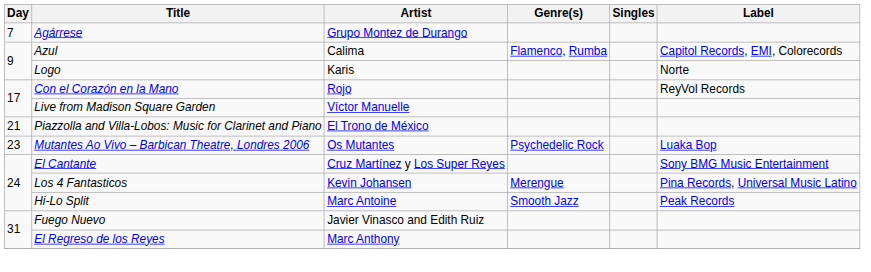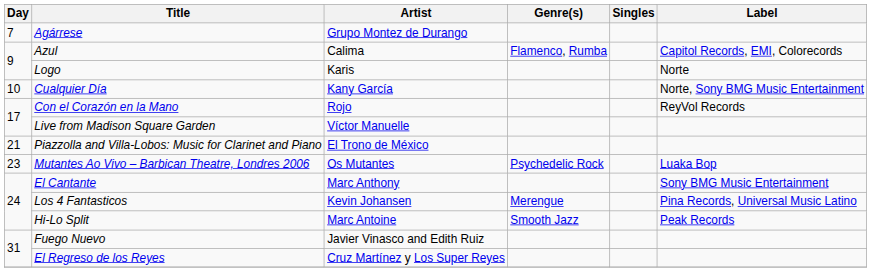 <table class="wikitable sortable" style="text-align: left;">
 <tr>
 <th>Day</th>
 <th>Title</th>
 <th>Artist</th>
 <th>Genre(s)</th>
 <th>Singles</th>
 <th>Label</th>
 </tr>
 <tr>
 <td>7</td>
 <td><em><a href='#'>Agárrese</a></em></td>
 <td><a href='#'>Grupo Montez de Durango</a></td>
 <td></td>
 <td></td>
 <td></td>
 </tr>
 <tr>
 <td rowspan="2">9</td>
 <td><em>Azul</em></td>
 <td>Calima</td>
 <td><a href='#'>Flamenco</a>, <a href='#'>Rumba</a></td>
 <td></td>
 <td><a href='#'>Capitol Records</a>, <a href='#'>EMI</a>, Colorecords</td>
 </tr>
 <tr>
 <td><em>Logo</em></td>
 <td>Karis</td>
 <td></td>
 <td></td>
 <td>Norte</td>
+</tr>
+<tr>
+<td>10</td>
+<td><em><a href='#'>Cualquier Día</a></em></td>
+<td><a href='#'>Kany García</a></td>
+<td></td>
+<td></td>
+<td>Norte, <a href='#'>Sony BMG Music Entertainment</a></td>
 </tr>
 <tr>
 <td rowspan="2">17</td>
 <td><em><a href='#'>Con el Corazón en la Mano</a></em></td>
 <td><a href='#'>Rojo</a></td>
 <td></td>
 <td></td>
 <td>ReyVol Records</td>
 </tr>
 <tr>
 <td><em>Live from Madison Square Garden</em></td>
 <td><a href='#'>Víctor Manuelle</a></td>
 <td></td>
 <td></td>
 <td></td>
 </tr>
 <tr>
 <td>21</td>
 <td><em>Piazzolla and Villa-Lobos: Music for Clarinet and Piano</em></td>
 <td><a href='#'>El Trono de México</a></td>
 <td></td>
 <td></td>
 <td></td>
 </tr>
 <tr>
 <td>23</td>
 <td><em><a href='#'>Mutantes Ao Vivo – Barbican Theatre, Londres 2006</a></em></td>
 <td><a href='#'>Os Mutantes</a></td>
 <td><a href='#'>Psychedelic Rock</a></td>
 <td></td>
 <td><a href='#'>Luaka Bop</a></td>
 </tr>
 <tr>
 <td rowspan="3">24</td>
 <td><em><a href='#'>El Cantante</a></em></td>
-<td><a href='#'>Cruz Martínez</a> y <a href='#'>Los Super Reyes</a></td>
+<td><a href='#'>Marc Anthony</a></td>
 <td></td>
 <td></td>
 <td><a href='#'>Sony BMG Music Entertainment</a></td>
 </tr>
 <tr>
 <td><em>Los 4 Fantasticos</em></td>
 <td><a href='#'>Kevin Johansen</a></td>
 <td><a href='#'>Merengue</a></td>
 <td></td>
 <td><a href='#'>Pina Records</a>, <a href='#'>Universal Music Latino</a></td>
 </tr>
 <tr>
 <td><em>Hi-Lo Split</em></td>
 <td><a href='#'>Marc Antoine</a></td>
 <td><a href='#'>Smooth Jazz</a></td>
 <td></td>
 <td><a href='#'>Peak Records</a></td>
 </tr>
 <tr>
 <td rowspan="2">31</td>
 <td><em>Fuego Nuevo</em></td>
 <td>Javier Vinasco and Edith Ruiz</td>
 <td></td>
 <td></td>
 <td></td>
 </tr>
 <tr>
 <td><em><a href='#'>El Regreso de los Reyes</a></em></td>
-<td><a href='#'>Marc Anthony</a></td>
+<td><a href='#'>Cruz Martínez</a> y <a href='#'>Los Super Reyes</a></td>
 <td></td>
 <td></td>
 <td></td>
 </tr>
 <tr>
 </tr>
 </table>
